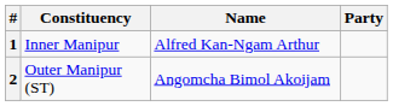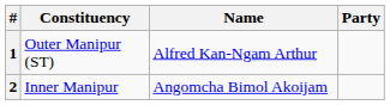 <table class="wikitable sortable">
 <tr>
 <th>#</th>
 <th style="width:120px">Constituency</th>
 <th style="width:180px">Name</th>
 <th colspan=2>Party</th>
 </tr>
 <tr>
 <th>1</th>
-<td><a href='#'>Inner Manipur</a></td>
+<td><a href='#'>Outer Manipur</a> (ST)</td>
 <td><a href='#'>Alfred Kan-Ngam Arthur</a></td>
 <td></td>
 </tr>
 <tr>
 <th>2</th>
-<td><a href='#'>Outer Manipur</a> (ST)</td>
+<td><a href='#'>Inner Manipur</a></td>
 <td><a href='#'>Angomcha Bimol Akoijam</a></td>
 </tr>
 </table>
